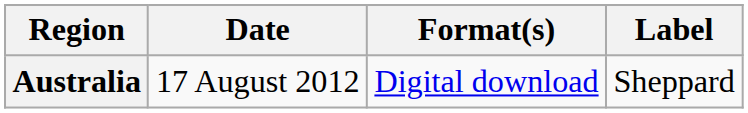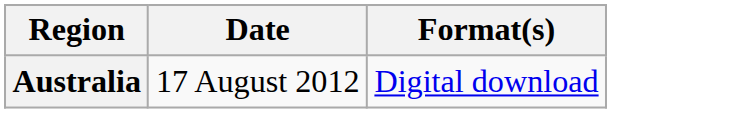 <table class="wikitable plainrowheaders">
 <tr>
 <th scope="col">Region</th>
 <th scope="col">Date</th>
 <th scope="col">Format(s)</th>
-<th scope="col">Label</th>
 </tr>
 <tr>
 <th scope="row">Australia</th>
 <td>17 August 2012</td>
 <td><a href='#'>Digital download</a></td>
-<td>Sheppard</td>
 </tr>
 </table>
